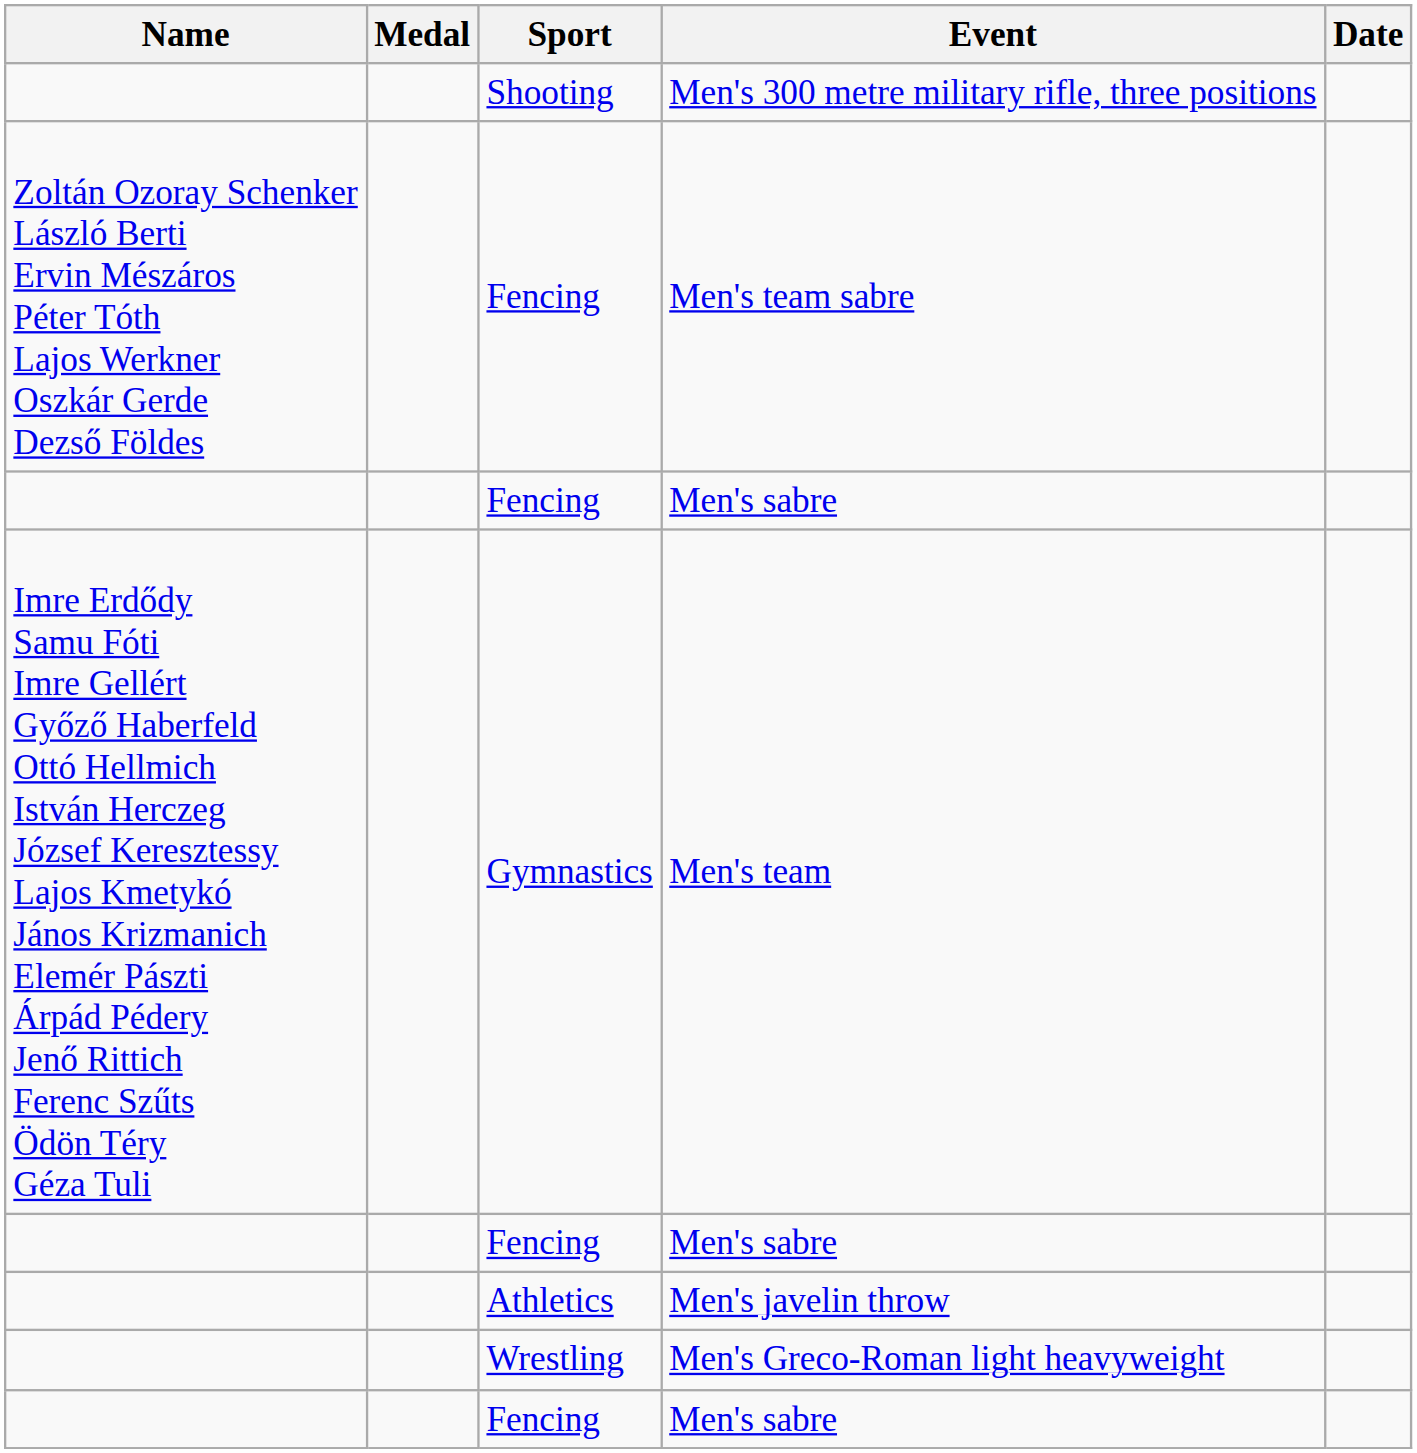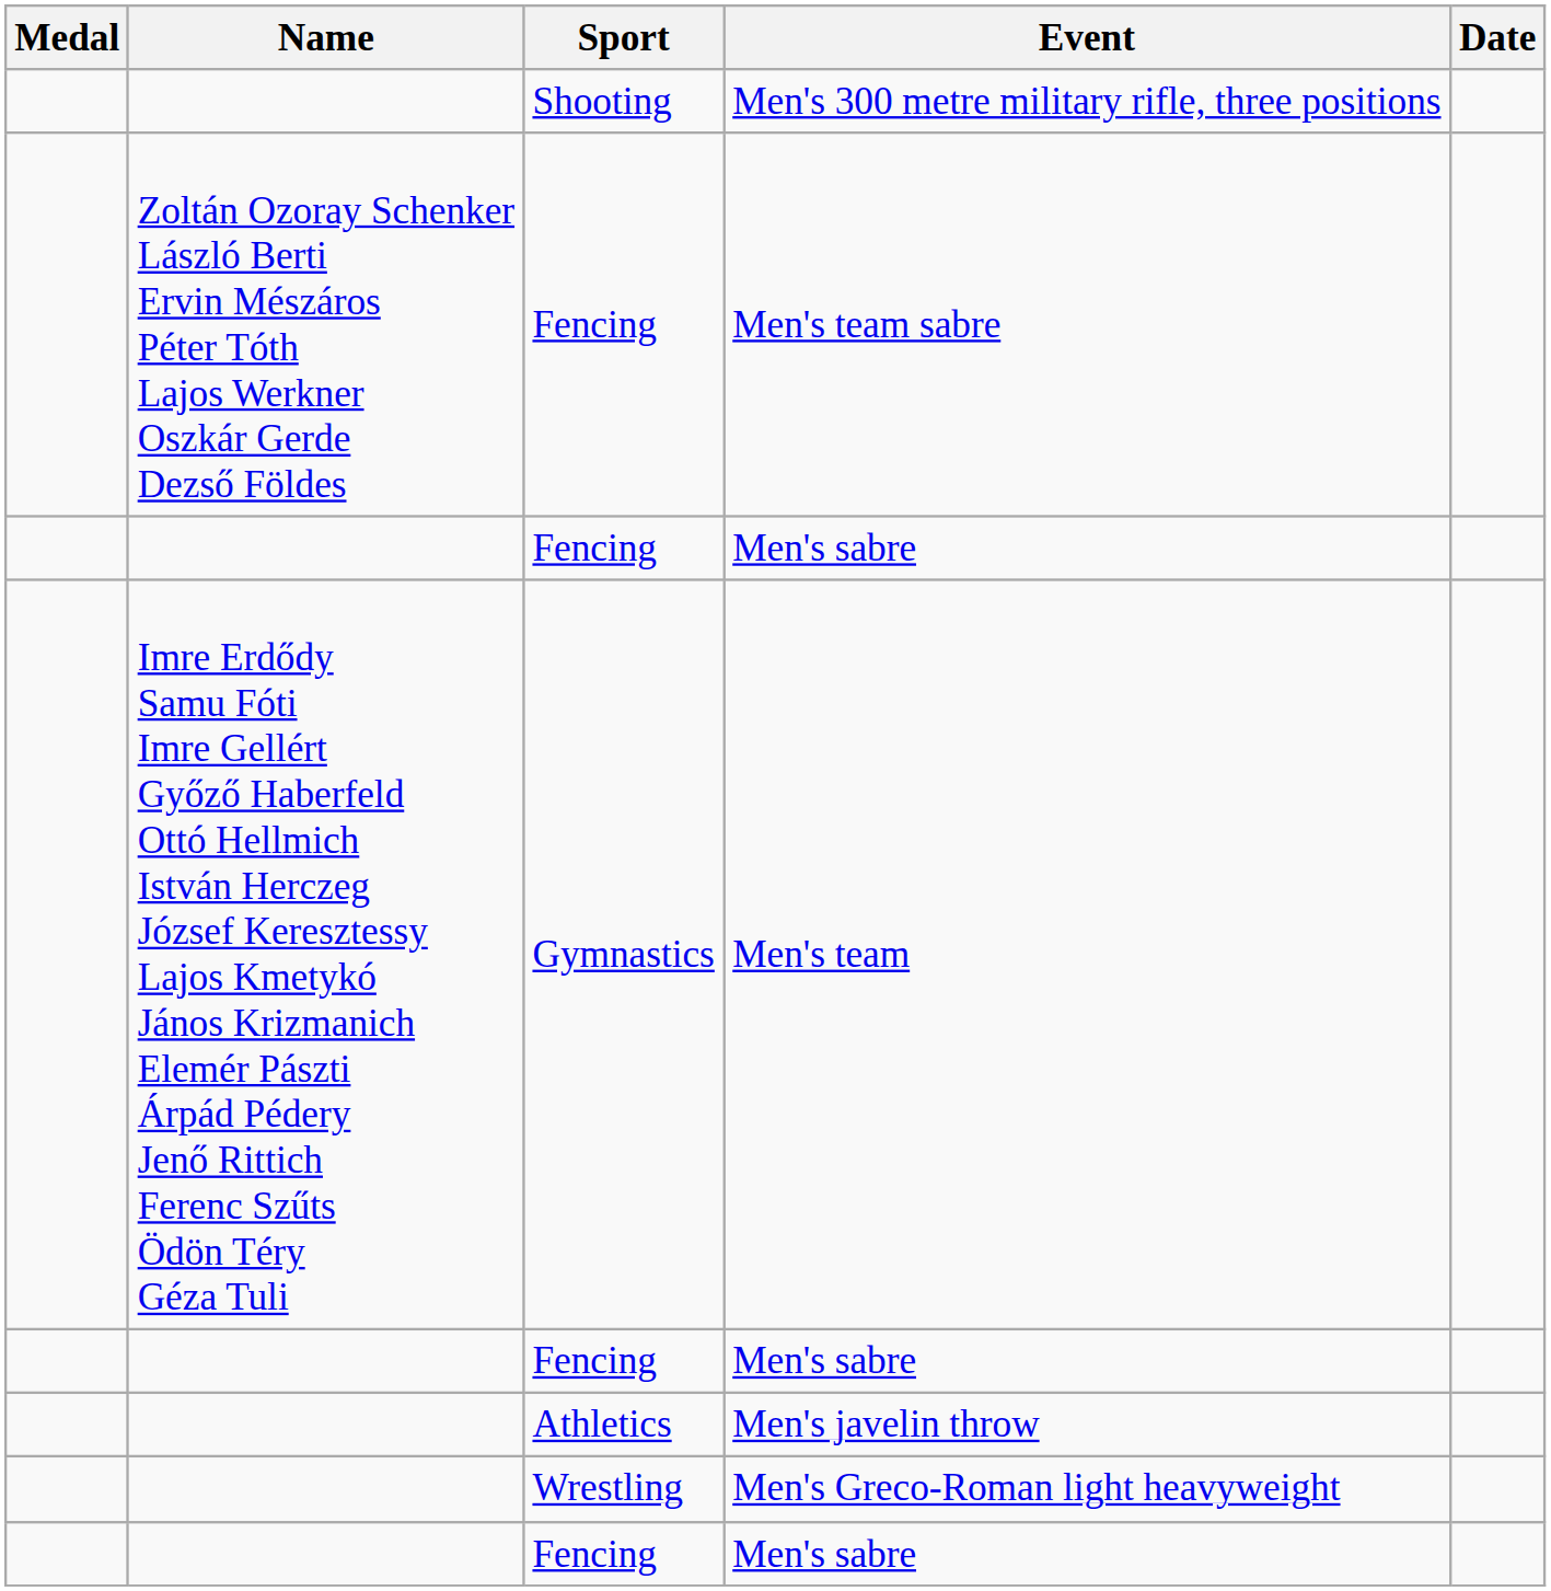 <table class="wikitable sortable" style="font-size: 95%;">
 <tr>
+<th>Medal</th>
 <th>Name</th>
-<th>Medal</th>
 <th>Sport</th>
 <th>Event</th>
 <th>Date</th>
 </tr>
 <tr>
 <td></td>
 <td></td>
 <td><a href='#'>Shooting</a></td>
 <td><a href='#'>Men's 300 metre military rifle, three positions</a></td>
 <td></td>
 </tr>
 <tr>
+<td></td>
 <td><br><a href='#'>Zoltán Ozoray Schenker</a><br><a href='#'>László Berti</a><br><a href='#'>Ervin Mészáros</a><br><a href='#'>Péter Tóth</a><br><a href='#'>Lajos Werkner</a><br><a href='#'>Oszkár Gerde</a><br><a href='#'>Dezső Földes</a></td>
-<td></td>
 <td><a href='#'>Fencing</a></td>
 <td><a href='#'>Men's team sabre</a></td>
 <td></td>
 </tr>
 <tr>
 <td></td>
 <td></td>
 <td><a href='#'>Fencing</a></td>
 <td><a href='#'>Men's sabre</a></td>
 <td></td>
 </tr>
 <tr>
+<td></td>
 <td><br><a href='#'>Imre Erdődy</a><br><a href='#'>Samu Fóti</a><br><a href='#'>Imre Gellért</a><br><a href='#'>Győző Haberfeld</a><br><a href='#'>Ottó Hellmich</a><br><a href='#'>István Herczeg</a><br><a href='#'>József Keresztessy</a><br><a href='#'>Lajos Kmetykó</a><br><a href='#'>János Krizmanich</a><br><a href='#'>Elemér Pászti</a><br><a href='#'>Árpád Pédery</a><br><a href='#'>Jenő Rittich</a><br><a href='#'>Ferenc Szűts</a><br><a href='#'>Ödön Téry</a><br><a href='#'>Géza Tuli</a></td>
-<td></td>
 <td><a href='#'>Gymnastics</a></td>
 <td><a href='#'>Men's team</a></td>
 <td></td>
 </tr>
 <tr>
 <td></td>
 <td></td>
 <td><a href='#'>Fencing</a></td>
 <td><a href='#'>Men's sabre</a></td>
 <td></td>
 </tr>
 <tr>
 <td></td>
 <td></td>
 <td><a href='#'>Athletics</a></td>
 <td><a href='#'>Men's javelin throw</a></td>
 <td></td>
 </tr>
 <tr>
 <td></td>
 <td></td>
 <td><a href='#'>Wrestling</a></td>
 <td><a href='#'>Men's Greco-Roman light heavyweight</a></td>
 <td></td>
 </tr>
 <tr>
 <td></td>
 <td></td>
 <td><a href='#'>Fencing</a></td>
 <td><a href='#'>Men's sabre</a></td>
 <td></td>
 </tr>
 </table>
